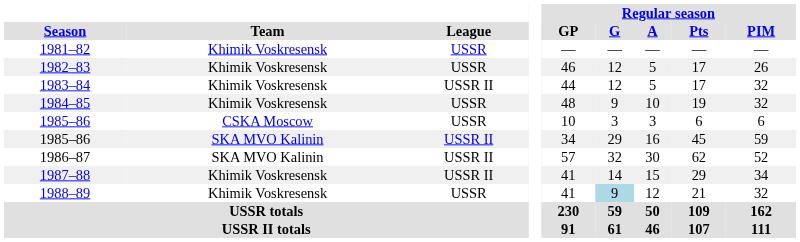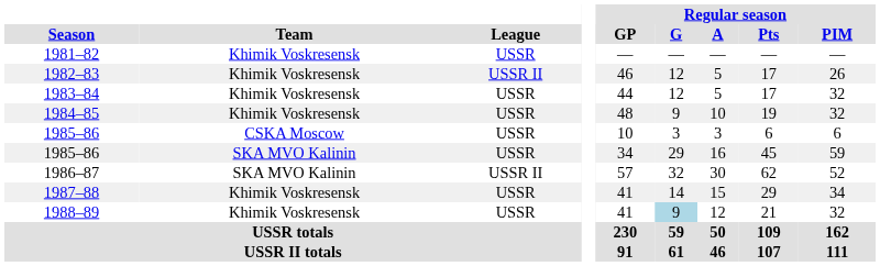 <table border="0" cellpadding="1" cellspacing="0" style="text-align:center; width:55em">
 <tr bgcolor="#e0e0e0">
 <th colspan="3" bgcolor="#ffffff"> </th>
 <th rowspan="99" bgcolor="#ffffff"> </th>
 <th colspan="5"><a href='#'>Regular season</a></th>
 </tr>
 <tr bgcolor="#e0e0e0">
 <th><a href='#'>Season</a></th>
 <th>Team</th>
 <th>League</th>
 <th>GP</th>
 <th><a href='#'>G</a></th>
 <th><a href='#'>A</a></th>
 <th><a href='#'>Pts</a></th>
 <th><a href='#'>PIM</a></th>
 </tr>
 <tr>
 <td><a href='#'>1981–82</a></td>
 <td><a href='#'>Khimik Voskresensk</a></td>
 <td><a href='#'>USSR</a></td>
 <td>—</td>
 <td>—</td>
 <td>—</td>
 <td>—</td>
 <td>—</td>
 </tr>
 <tr bgcolor="#f0f0f0">
 <td><a href='#'>1982–83</a></td>
 <td>Khimik Voskresensk</td>
-<td>USSR</td>
+<td><a href='#'>USSR II</a></td>
 <td>46</td>
 <td>12</td>
 <td>5</td>
 <td>17</td>
 <td>26</td>
 </tr>
 <tr>
 <td><a href='#'>1983–84</a></td>
 <td>Khimik Voskresensk</td>
-<td>USSR II</td>
+<td>USSR</td>
 <td>44</td>
 <td>12</td>
 <td>5</td>
 <td>17</td>
 <td>32</td>
 </tr>
 <tr bgcolor="#f0f0f0">
 <td><a href='#'>1984–85</a></td>
 <td>Khimik Voskresensk</td>
 <td>USSR</td>
 <td>48</td>
 <td>9</td>
 <td>10</td>
 <td>19</td>
 <td>32</td>
 </tr>
 <tr>
 <td><a href='#'>1985–86</a></td>
 <td><a href='#'>CSKA Moscow</a></td>
 <td>USSR</td>
 <td>10</td>
 <td>3</td>
 <td>3</td>
 <td>6</td>
 <td>6</td>
 </tr>
 <tr bgcolor="#f0f0f0">
 <td>1985–86</td>
 <td><a href='#'>SKA MVO Kalinin</a></td>
-<td><a href='#'>USSR II</a></td>
+<td>USSR</td>
 <td>34</td>
 <td>29</td>
 <td>16</td>
 <td>45</td>
 <td>59</td>
 </tr>
 <tr>
 <td>1986–87</td>
 <td>SKA MVO Kalinin</td>
 <td>USSR II</td>
 <td>57</td>
 <td>32</td>
 <td>30</td>
 <td>62</td>
 <td>52</td>
 </tr>
 <tr bgcolor="#f0f0f0">
 <td><a href='#'>1987–88</a></td>
 <td>Khimik Voskresensk</td>
-<td>USSR II</td>
+<td>USSR</td>
 <td>41</td>
 <td>14</td>
 <td>15</td>
 <td>29</td>
 <td>34</td>
 </tr>
 <tr>
 <td><a href='#'>1988–89</a></td>
 <td>Khimik Voskresensk</td>
 <td>USSR</td>
 <td>41</td>
 <td style="background: lightblue;">9</td>
 <td>12</td>
 <td>21</td>
 <td>32</td>
 </tr>
 <tr bgcolor="#e0e0e0">
 <th colspan="3">USSR totals</th>
 <th>230</th>
 <th>59</th>
 <th>50</th>
 <th>109</th>
 <th>162</th>
 </tr>
 <tr bgcolor="#e0e0e0">
 <th colspan="3">USSR II totals</th>
 <th>91</th>
 <th>61</th>
 <th>46</th>
 <th>107</th>
 <th>111</th>
 </tr>
 </table>
